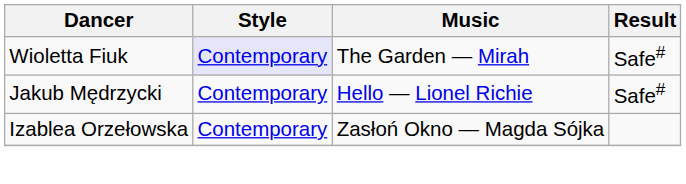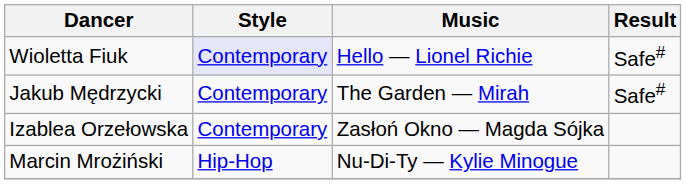 <table class="wikitable">
 <tr>
 <th>Dancer</th>
 <th>Style</th>
 <th>Music</th>
 <th>Result</th>
 </tr>
 <tr>
 <td>Wioletta Fiuk</td>
 <td style="background: lavender;"><a href='#'>Contemporary</a></td>
-<td>The Garden — <a href='#'>Mirah</a></td>
+<td><a href='#'>Hello</a> — <a href='#'>Lionel Richie</a></td>
 <td>Safe<sup>#</sup></td>
 </tr>
 <tr>
 <td>Jakub Mędrzycki</td>
 <td><a href='#'>Contemporary</a></td>
-<td><a href='#'>Hello</a> — <a href='#'>Lionel Richie</a></td>
+<td>The Garden — <a href='#'>Mirah</a></td>
 <td>Safe<sup>#</sup></td>
 </tr>
 <tr>
 <td>Izablea Orzełowska</td>
 <td><a href='#'>Contemporary</a></td>
 <td>Zasłoń Okno — Magda Sójka</td>
 <td></td>
 </tr>
 <tr>
+<td>Marcin Mrożiński</td>
+<td><a href='#'>Hip-Hop</a></td>
+<td>Nu-Di-Ty — <a href='#'>Kylie Minogue</a></td>
+<td></td>
+</tr>
+<tr>
 </tr>
 </table>
